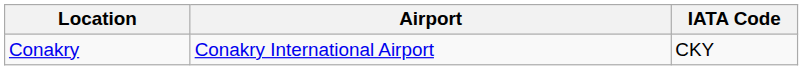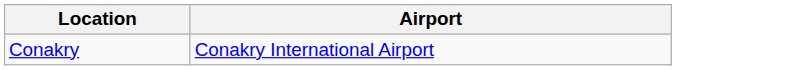 <table class="wikitable">
 <tr>
 <th scope="col" style="width:150px;"><strong>Location</strong></th>
 <th scope="col" style="width:400px;"><strong>Airport</strong></th>
-<th scope="col" style="width:100px;"><strong>IATA Code</strong></th>
 </tr>
 <tr>
 <td><a href='#'>Conakry</a></td>
 <td><a href='#'>Conakry International Airport</a></td>
-<td>CKY</td>
 </tr>
 </table>
